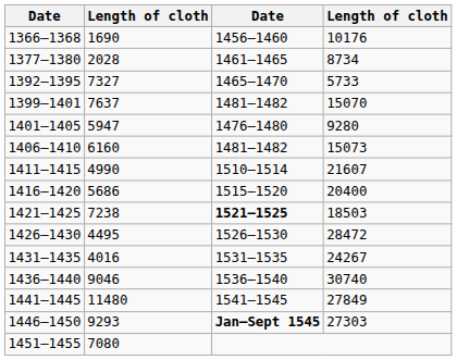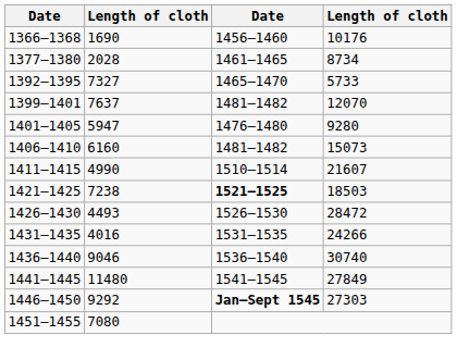 <table class="wikitable">
 <tr>
 <th scope="col">Date</th>
 <th scope="col">Length of cloth</th>
 <th scope="col">Date</th>
 <th scope="col">Length of cloth</th>
 </tr>
 <tr>
 <td>1366–1368</td>
 <td>1690</td>
 <td>1456–1460</td>
 <td>10176</td>
 </tr>
 <tr>
 <td>1377–1380</td>
 <td>2028</td>
 <td>1461–1465</td>
 <td>8734</td>
 </tr>
 <tr>
 <td>1392–1395</td>
 <td>7327</td>
 <td>1465–1470</td>
 <td>5733</td>
 </tr>
 <tr>
 <td>1399–1401</td>
 <td>7637</td>
 <td>1481–1482</td>
-<td>15070</td>
+<td>12070</td>
 </tr>
 <tr>
 <td>1401–1405</td>
 <td>5947</td>
 <td>1476–1480</td>
 <td>9280</td>
 </tr>
 <tr>
 <td>1406–1410</td>
 <td>6160</td>
 <td>1481–1482</td>
 <td>15073</td>
 </tr>
 <tr>
 <td>1411–1415</td>
 <td>4990</td>
 <td>1510–1514</td>
 <td>21607</td>
 </tr>
 <tr>
-<td>1416–1420</td>
-<td>5686</td>
-<td>1515–1520</td>
-<td>20400</td>
-</tr>
-<tr>
 <td>1421–1425</td>
 <td>7238</td>
 <td><strong>1521–1525</strong></td>
 <td>18503</td>
 </tr>
 <tr>
 <td>1426–1430</td>
-<td>4495</td>
+<td>4493</td>
 <td>1526–1530</td>
 <td>28472</td>
 </tr>
 <tr>
 <td>1431–1435</td>
 <td>4016</td>
 <td>1531–1535</td>
-<td>24267</td>
+<td>24266</td>
 </tr>
 <tr>
 <td>1436–1440</td>
 <td>9046</td>
 <td>1536–1540</td>
 <td>30740</td>
 </tr>
 <tr>
 <td>1441–1445</td>
 <td>11480</td>
 <td>1541–1545</td>
 <td>27849</td>
 </tr>
 <tr>
 <td>1446–1450</td>
-<td>9293</td>
+<td>9292</td>
 <td><strong>Jan–Sept 1545</strong></td>
 <td>27303</td>
 </tr>
 <tr>
 <td>1451–1455</td>
 <td>7080</td>
 </tr>
 </table>
